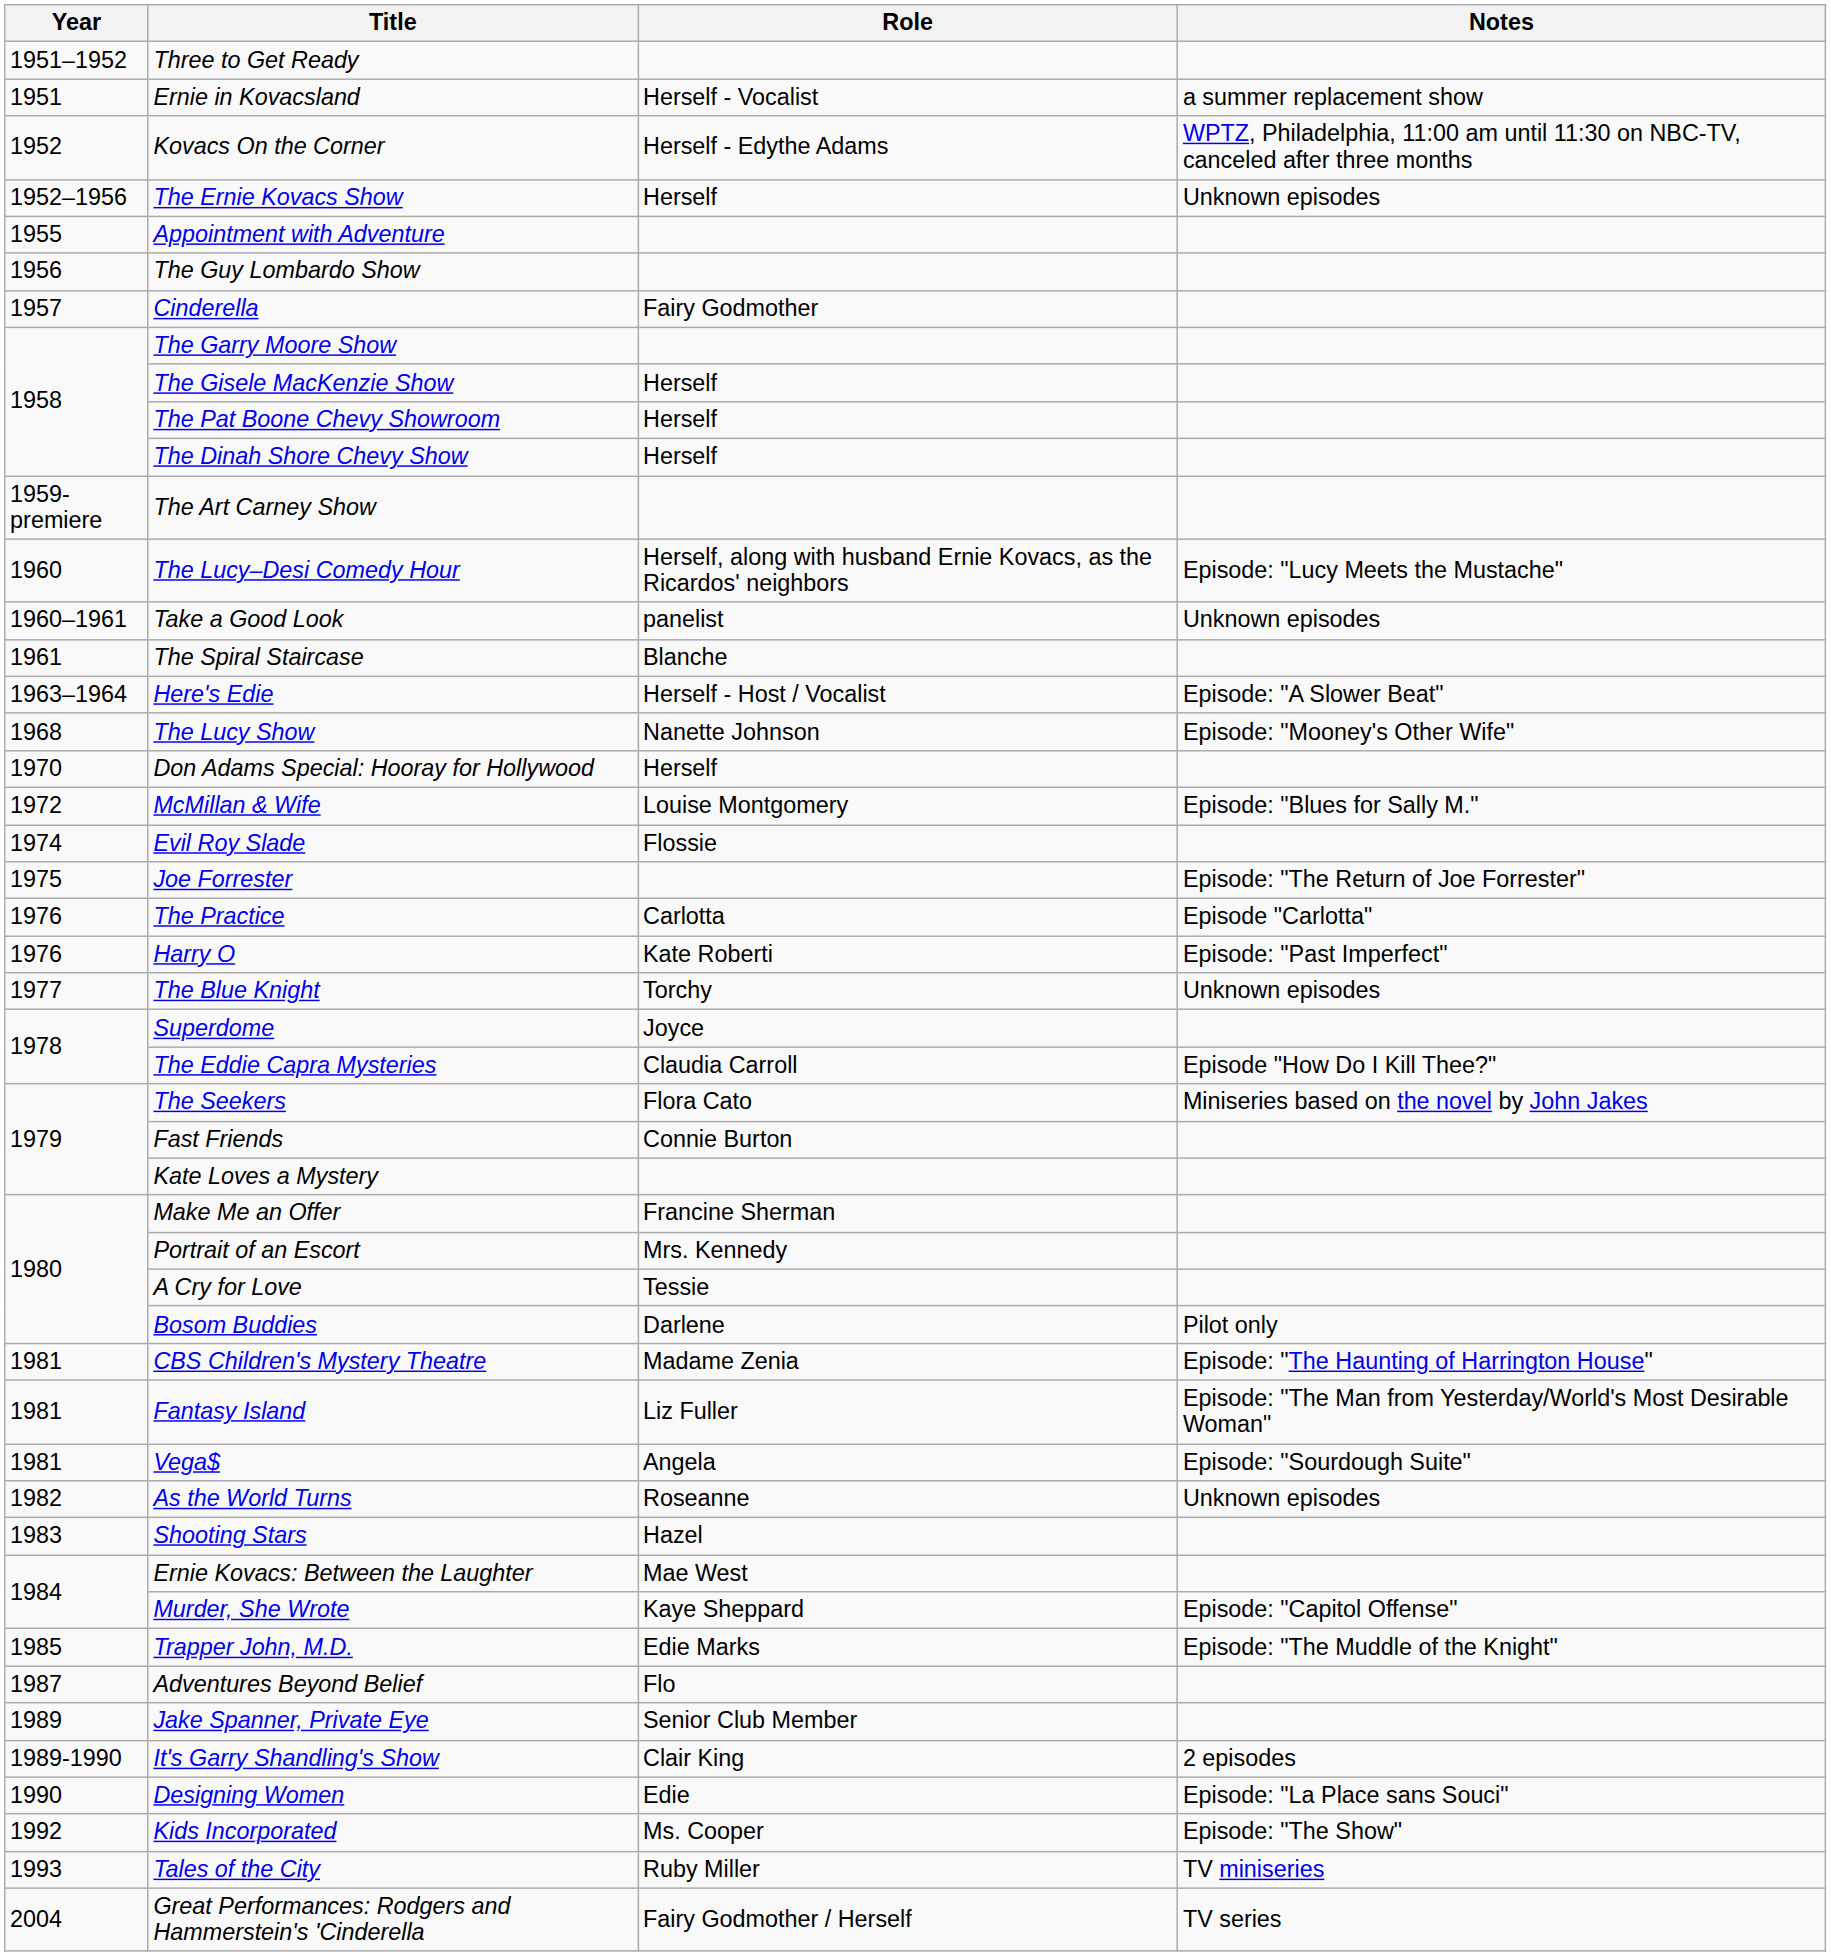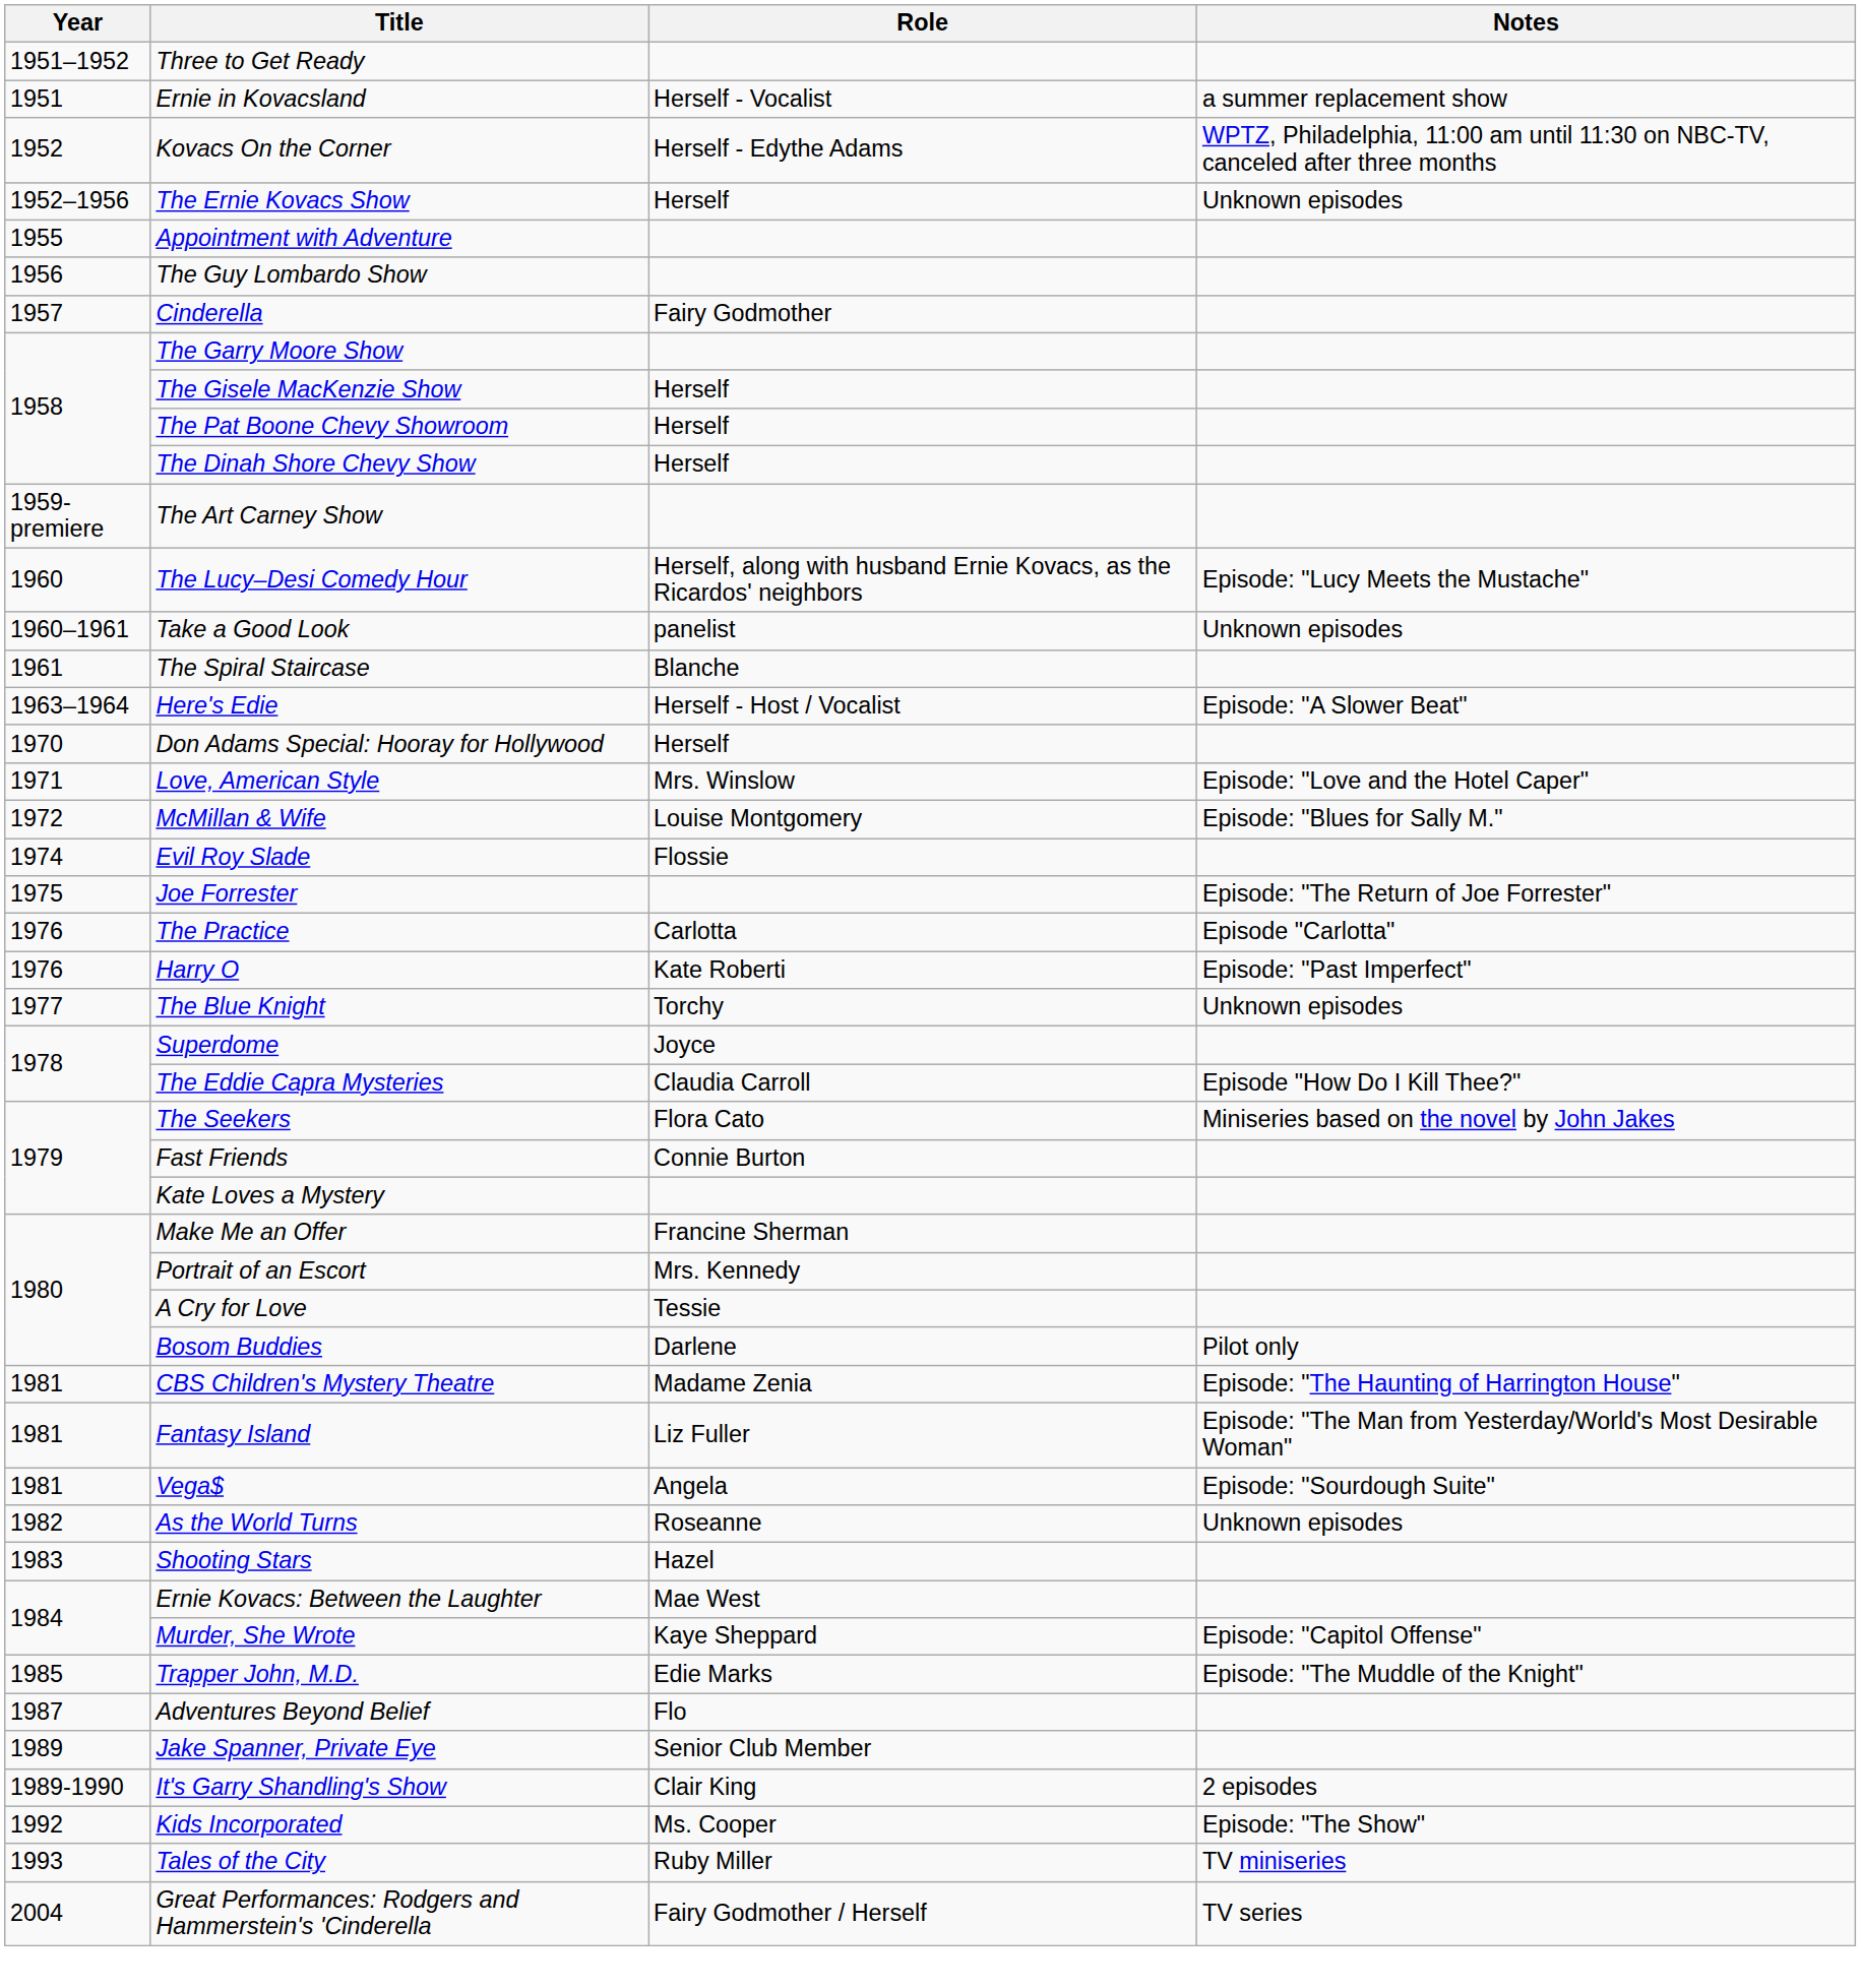 <table class="wikitable sortable">
 <tr>
 <th>Year</th>
 <th>Title</th>
 <th>Role</th>
 <th class = "unsortable">Notes</th>
 </tr>
 <tr>
 <td>1951–1952</td>
 <td><em>Three to Get Ready</em></td>
 <td></td>
 <td></td>
 </tr>
 <tr>
 <td>1951</td>
 <td><em>Ernie in Kovacsland</em></td>
 <td>Herself - Vocalist</td>
 <td>a summer replacement show</td>
 </tr>
 <tr>
 <td>1952</td>
 <td><em>Kovacs On the Corner</em></td>
 <td>Herself - Edythe Adams</td>
 <td><a href='#'>WPTZ</a>, Philadelphia, 11:00 am until 11:30 on NBC-TV, canceled after three months</td>
 </tr>
 <tr>
 <td>1952–1956</td>
 <td><em><a href='#'>The Ernie Kovacs Show</a></em></td>
 <td>Herself</td>
 <td>Unknown episodes</td>
 </tr>
 <tr>
 <td>1955</td>
 <td><em><a href='#'>Appointment with Adventure</a></em></td>
 <td></td>
 <td></td>
 </tr>
 <tr>
 <td>1956</td>
 <td><em>The Guy Lombardo Show</em></td>
 <td></td>
 <td></td>
 </tr>
 <tr>
 <td>1957</td>
 <td><em><a href='#'>Cinderella</a></em></td>
 <td>Fairy Godmother</td>
 <td></td>
 </tr>
 <tr>
 <td rowspan=4>1958</td>
 <td><em><a href='#'>The Garry Moore Show</a></em></td>
 <td></td>
 <td></td>
 </tr>
 <tr>
 <td><em><a href='#'>The Gisele MacKenzie Show</a></em></td>
 <td>Herself</td>
 <td></td>
 </tr>
 <tr>
 <td><em><a href='#'>The Pat Boone Chevy Showroom</a></em></td>
 <td>Herself</td>
 <td></td>
 </tr>
 <tr>
 <td><em><a href='#'>The Dinah Shore Chevy Show</a></em></td>
 <td>Herself</td>
 <td></td>
 </tr>
 <tr>
 <td>1959-premiere</td>
 <td><em>The Art Carney Show</em></td>
 <td></td>
 </tr>
 <tr>
 <td>1960</td>
 <td><em><a href='#'>The Lucy–Desi Comedy Hour</a></em></td>
 <td>Herself, along with husband Ernie Kovacs, as the Ricardos' neighbors</td>
 <td>Episode: "Lucy Meets the Mustache"</td>
 </tr>
 <tr>
 <td>1960–1961</td>
 <td><em>Take a Good Look</em></td>
 <td>panelist</td>
 <td>Unknown episodes</td>
 </tr>
 <tr>
 <td>1961</td>
 <td><em>The Spiral Staircase</em></td>
 <td>Blanche</td>
 <td></td>
 </tr>
 <tr>
 <td>1963–1964</td>
 <td><em><a href='#'>Here's Edie</a></em></td>
 <td>Herself - Host / Vocalist</td>
 <td>Episode: "A Slower Beat"</td>
 </tr>
 <tr>
-<td>1968</td>
-<td><em><a href='#'>The Lucy Show</a></em></td>
-<td>Nanette Johnson</td>
-<td>Episode: "Mooney's Other Wife"</td>
-</tr>
-<tr>
 <td>1970</td>
 <td><em>Don Adams Special: Hooray for Hollywood</em></td>
 <td>Herself</td>
 <td></td>
+</tr>
+<tr>
+<td>1971</td>
+<td><em><a href='#'>Love, American Style</a></em></td>
+<td>Mrs. Winslow</td>
+<td>Episode: "Love and the Hotel Caper"</td>
 </tr>
 <tr>
 <td>1972</td>
 <td><em><a href='#'>McMillan & Wife</a></em></td>
 <td>Louise Montgomery</td>
 <td>Episode: "Blues for Sally M."</td>
 </tr>
 <tr>
 <td>1974</td>
 <td><em><a href='#'>Evil Roy Slade</a></em></td>
 <td>Flossie</td>
 <td></td>
 </tr>
 <tr>
 <td>1975</td>
 <td><em><a href='#'>Joe Forrester</a></em></td>
 <td></td>
 <td>Episode: "The Return of Joe Forrester"</td>
 </tr>
 <tr>
 <td>1976</td>
 <td><em><a href='#'>The Practice</a></em></td>
 <td>Carlotta</td>
 <td>Episode "Carlotta"</td>
 </tr>
 <tr>
 <td>1976</td>
 <td><em><a href='#'>Harry O</a></em></td>
 <td>Kate Roberti</td>
 <td>Episode: "Past Imperfect"</td>
 </tr>
 <tr>
 <td>1977</td>
 <td><em><a href='#'>The Blue Knight</a></em></td>
 <td>Torchy</td>
 <td>Unknown episodes</td>
 </tr>
 <tr>
 <td rowspan=2>1978</td>
 <td><em><a href='#'>Superdome</a></em></td>
 <td>Joyce</td>
 <td></td>
 </tr>
 <tr>
 <td><em><a href='#'>The Eddie Capra Mysteries</a></em></td>
 <td>Claudia Carroll</td>
 <td>Episode "How Do I Kill Thee?"</td>
 </tr>
 <tr>
 <td rowspan=3>1979</td>
 <td><em><a href='#'>The Seekers</a></em></td>
 <td>Flora Cato</td>
 <td>Miniseries based on <a href='#'>the novel</a> by <a href='#'>John Jakes</a></td>
 </tr>
 <tr>
 <td><em>Fast Friends</em></td>
 <td>Connie Burton</td>
 <td></td>
 </tr>
 <tr>
 <td><em>Kate Loves a Mystery</em></td>
 <td></td>
 <td></td>
 </tr>
 <tr>
 <td rowspan=4>1980</td>
 <td><em>Make Me an Offer</em></td>
 <td>Francine Sherman</td>
 <td></td>
 </tr>
 <tr>
 <td><em>Portrait of an Escort</em></td>
 <td>Mrs. Kennedy</td>
 <td></td>
 </tr>
 <tr>
 <td><em>A Cry for Love</em></td>
 <td>Tessie</td>
 <td></td>
 </tr>
 <tr>
 <td><em><a href='#'>Bosom Buddies</a></em></td>
 <td>Darlene</td>
 <td>Pilot only</td>
 </tr>
 <tr>
 <td>1981</td>
 <td><em><a href='#'>CBS Children's Mystery Theatre</a></em></td>
 <td>Madame Zenia</td>
 <td>Episode: "<a href='#'>The Haunting of Harrington House</a>"</td>
 </tr>
 <tr>
 <td>1981</td>
 <td><em><a href='#'>Fantasy Island</a></em></td>
 <td>Liz Fuller</td>
 <td>Episode: "The Man from Yesterday/World's Most Desirable Woman"</td>
 </tr>
 <tr>
 <td>1981</td>
 <td><em><a href='#'>Vega$</a></em></td>
 <td>Angela</td>
 <td>Episode: "Sourdough Suite"</td>
 </tr>
 <tr>
 <td>1982</td>
 <td><em><a href='#'>As the World Turns</a></em></td>
 <td>Roseanne</td>
 <td>Unknown episodes</td>
 </tr>
 <tr>
 <td>1983</td>
 <td><em><a href='#'>Shooting Stars</a></em></td>
 <td>Hazel</td>
 <td></td>
 </tr>
 <tr>
 <td rowspan=2>1984</td>
 <td><em>Ernie Kovacs: Between the Laughter</em></td>
 <td>Mae West</td>
 <td></td>
 </tr>
 <tr>
 <td><em><a href='#'>Murder, She Wrote</a></em></td>
 <td>Kaye Sheppard</td>
 <td>Episode: "Capitol Offense"</td>
 </tr>
 <tr>
 <td>1985</td>
 <td><em><a href='#'>Trapper John, M.D.</a></em></td>
 <td>Edie Marks</td>
 <td>Episode: "The Muddle of the Knight"</td>
 </tr>
 <tr>
 <td>1987</td>
 <td><em>Adventures Beyond Belief</em></td>
 <td>Flo</td>
 <td></td>
 </tr>
 <tr>
 <td>1989</td>
 <td><em><a href='#'>Jake Spanner, Private Eye</a></em></td>
 <td>Senior Club Member</td>
 <td></td>
 </tr>
 <tr>
 <td>1989-1990</td>
 <td><em><a href='#'>It's Garry Shandling's Show</a></em></td>
 <td>Clair King</td>
 <td>2 episodes</td>
 </tr>
 <tr>
-<td>1990</td>
-<td><em><a href='#'>Designing Women</a></em></td>
-<td>Edie</td>
-<td>Episode: "La Place sans Souci"</td>
-</tr>
-<tr>
 <td>1992</td>
 <td><em><a href='#'>Kids Incorporated</a></em></td>
 <td>Ms. Cooper</td>
 <td>Episode: "The Show"</td>
 </tr>
 <tr>
 <td>1993</td>
 <td><em><a href='#'>Tales of the City</a></em></td>
 <td>Ruby Miller</td>
 <td>TV <a href='#'>miniseries</a></td>
 </tr>
 <tr>
 <td>2004</td>
 <td><em>Great Performances: Rodgers and Hammerstein's 'Cinderella<strong></td>
 <td>Fairy Godmother / Herself</td>
 <td>TV series</td>
 </tr>
 </table>
